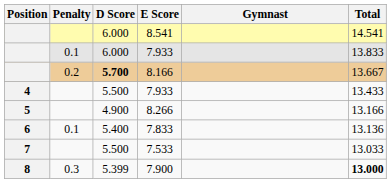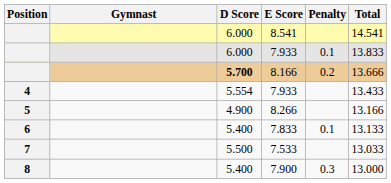 <table class="wikitable sortable" style="text-align:center; font-size:95%">
 <tr>
 <th scope=col>Position</th>
-<th scope=col>Penalty</th>
+<th scope=col width="210">Gymnast</th>
 <th scope=col>D Score</th>
 <th scope=col>E Score</th>
-<th scope=col width="210">Gymnast</th>
+<th scope=col>Penalty</th>
 <th scope=col>Total</th>
 </tr>
 <tr bgcolor=fffcaf>
 <th scope=row></th>
-<td></td>
+<td align="left"></td>
 <td>6.000</td>
 <td>8.541</td>
-<td align="left"></td>
+<td></td>
 <td>14.541</td>
 </tr>
 <tr bgcolor=e5e5e5>
 <th scope=row></th>
-<td>0.1</td>
+<td align="left"></td>
 <td>6.000</td>
 <td>7.933</td>
-<td align="left"></td>
+<td>0.1</td>
 <td>13.833</td>
 </tr>
 <tr bgcolor=eecc99>
 <th scope=row></th>
-<td>0.2</td>
+<td align="left"></td>
 <td><strong>5.700</strong></td>
 <td>8.166</td>
-<td align="left"></td>
-<td>13.667</td>
+<td>0.2</td>
+<td>13.666</td>
 </tr>
 <tr>
 <th scope=row>4</th>
+<td align="left"></td>
+<td>5.554</td>
+<td>7.933</td>
 <td></td>
-<td>5.500</td>
-<td>7.933</td>
-<td align="left"></td>
 <td>13.433</td>
 </tr>
 <tr>
 <th scope=row>5</th>
-<td></td>
+<td align="left"></td>
 <td>4.900</td>
 <td>8.266</td>
-<td align="left"></td>
+<td></td>
 <td>13.166</td>
 </tr>
 <tr>
 <th scope=row>6</th>
-<td>0.1</td>
+<td align="left"></td>
 <td>5.400</td>
 <td>7.833</td>
-<td align="left"></td>
-<td>13.136</td>
+<td>0.1</td>
+<td>13.133</td>
 </tr>
 <tr>
 <th scope=row>7</th>
-<td></td>
+<td align="left"></td>
 <td>5.500</td>
 <td>7.533</td>
-<td align="left"></td>
+<td></td>
 <td>13.033</td>
 </tr>
 <tr>
 <th scope=row>8</th>
+<td align="left"></td>
+<td>5.400</td>
+<td>7.900</td>
 <td>0.3</td>
-<td>5.399</td>
-<td>7.900</td>
-<td align="left"></td>
-<td><strong>13.000</strong></td>
+<td>13.000</td>
 </tr>
 </table>
